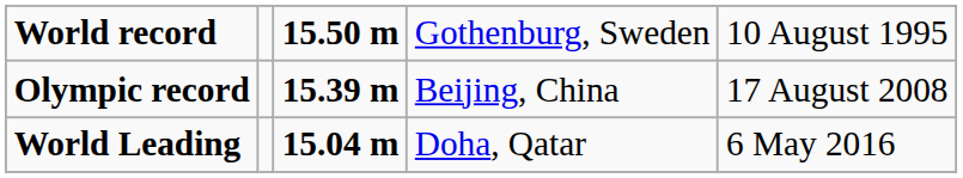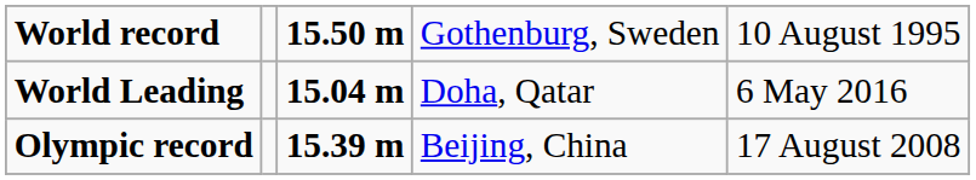 <table class="wikitable">
 <tr>
 <td><strong>World record</strong></td>
 <td></td>
 <td><strong>15.50 m</strong></td>
 <td><a href='#'>Gothenburg</a>, Sweden</td>
 <td>10 August 1995</td>
 </tr>
 <tr>
+<td><strong>World Leading</strong></td>
+<td></td>
+<td><strong>15.04 m</strong></td>
+<td><a href='#'>Doha</a>, Qatar</td>
+<td>6 May 2016</td>
+</tr>
+<tr>
 <td><strong>Olympic record</strong></td>
 <td></td>
 <td><strong>15.39 m</strong></td>
 <td><a href='#'>Beijing</a>, China</td>
 <td>17 August 2008</td>
 </tr>
-<tr>
-<td><strong>World Leading</strong></td>
-<td></td>
-<td><strong>15.04 m</strong></td>
-<td><a href='#'>Doha</a>, Qatar</td>
-<td>6 May 2016</td>
-</tr>
 </table>
